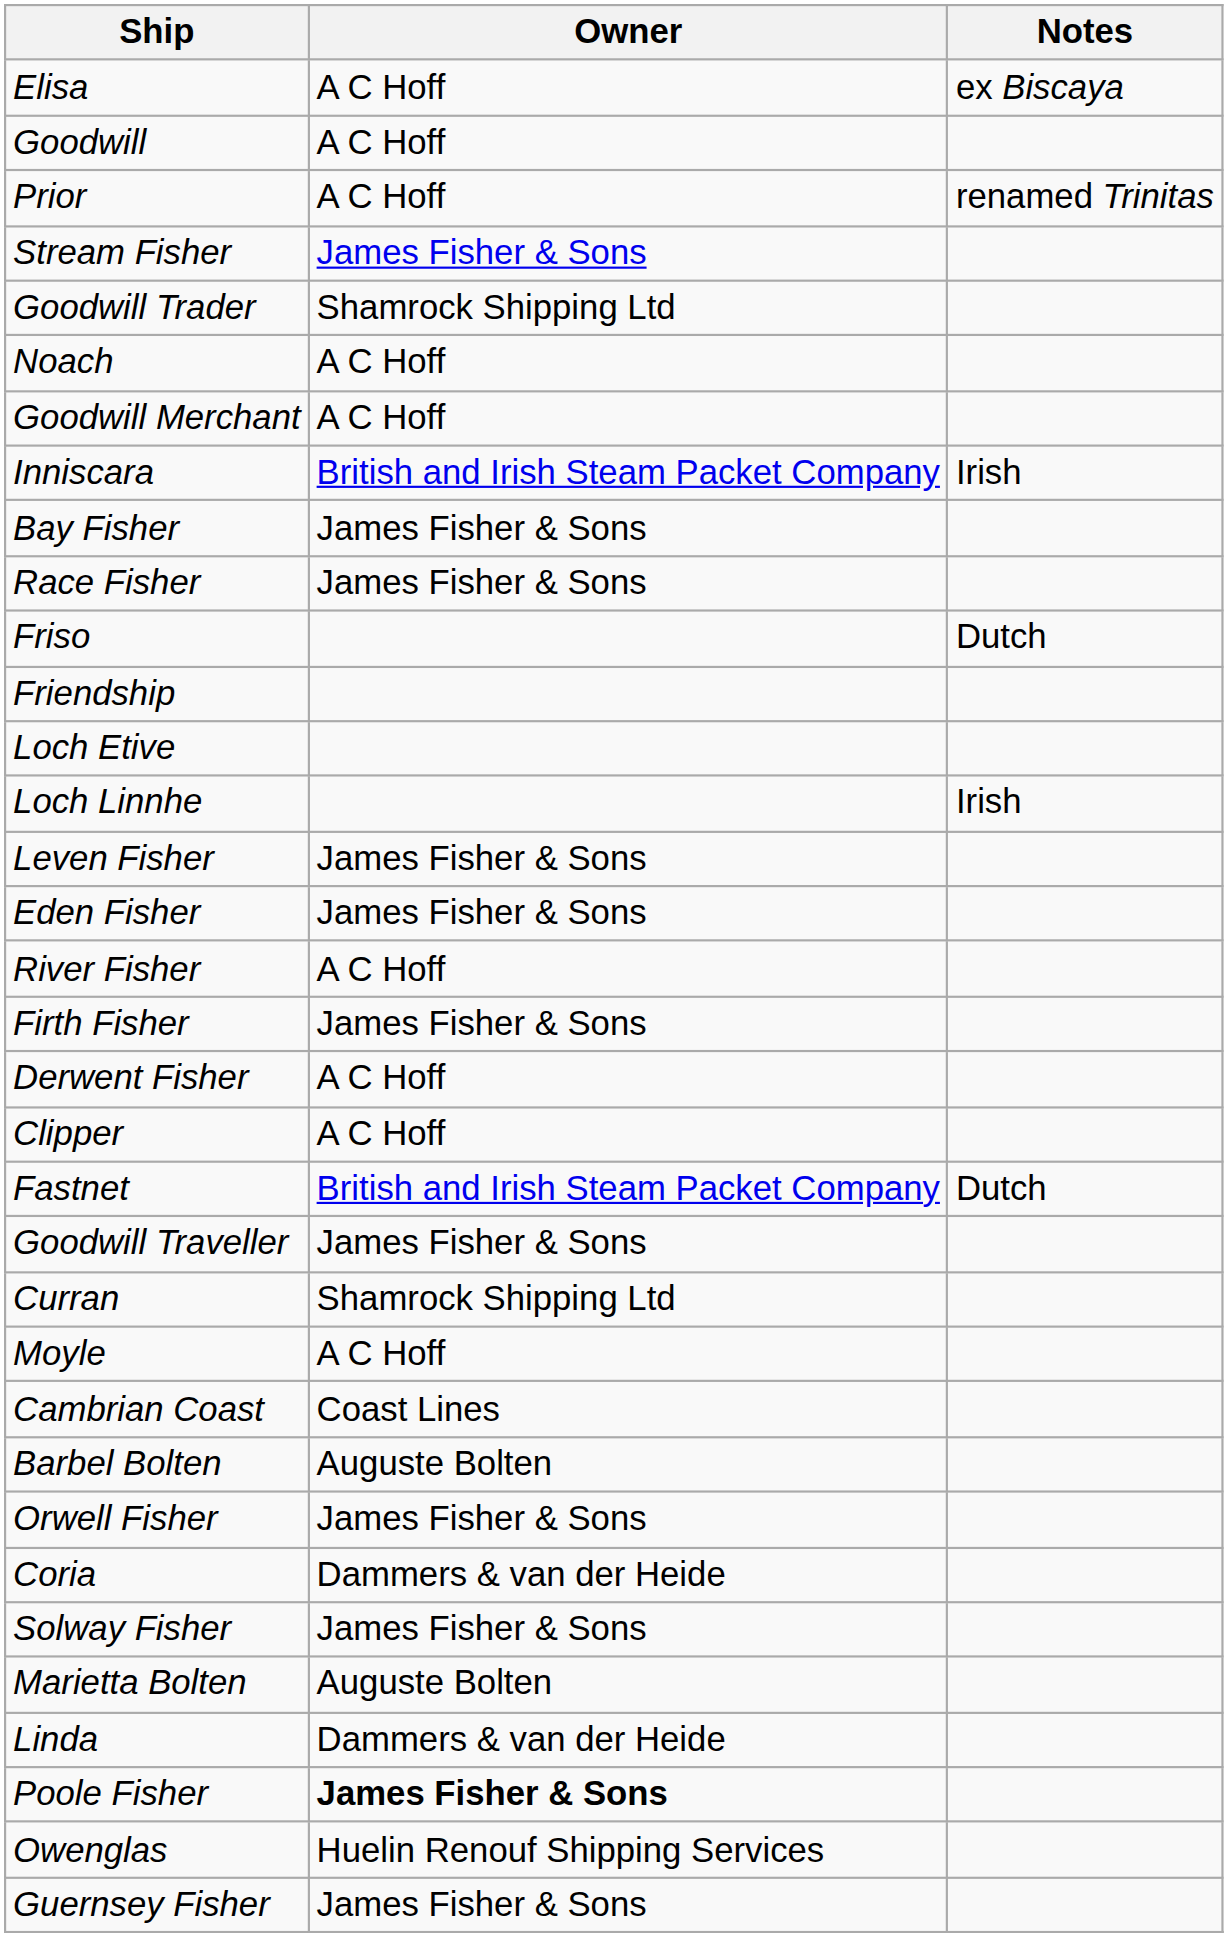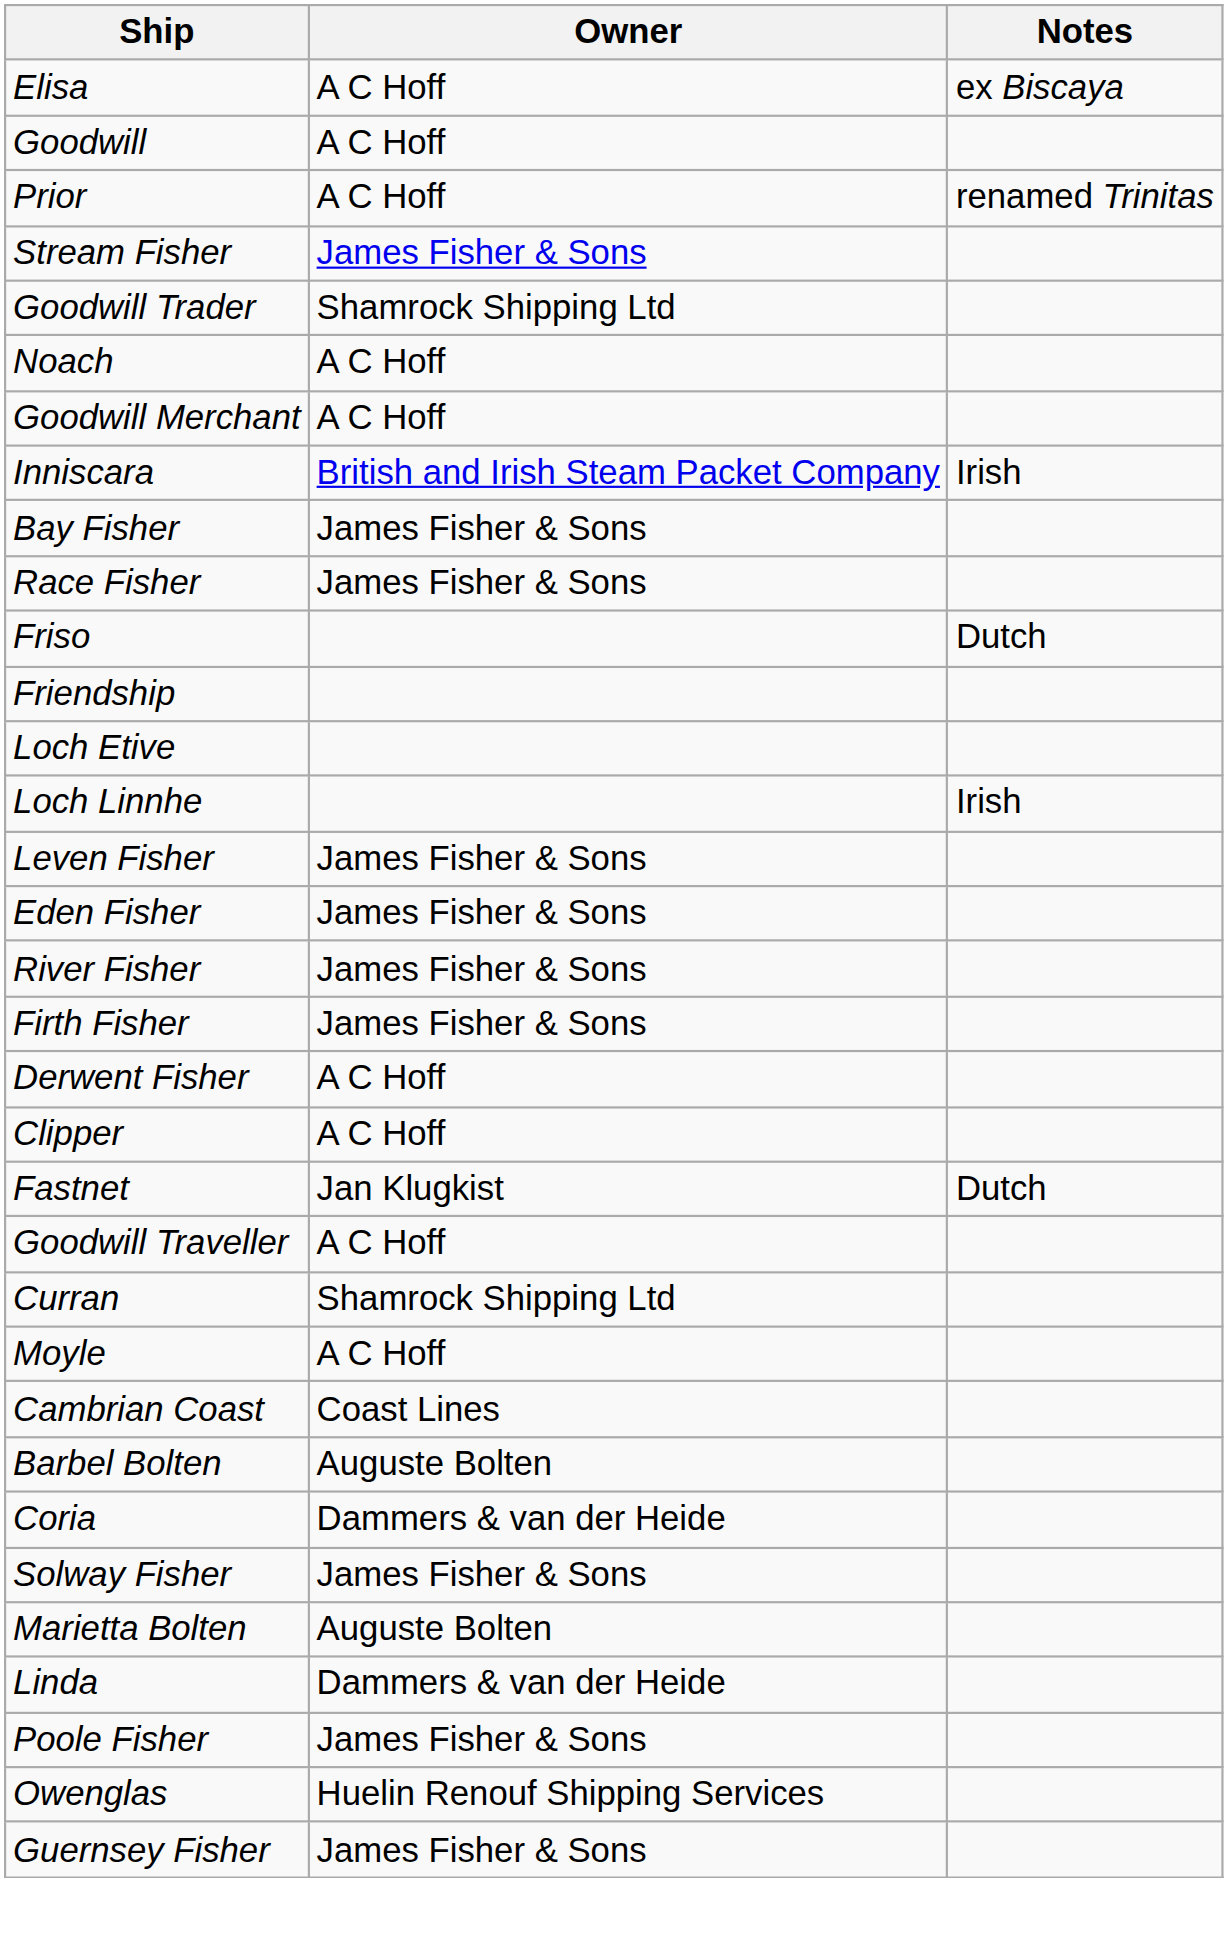 <table class="wikitable">
 <tr>
 <th>Ship</th>
 <th>Owner</th>
 <th>Notes</th>
 </tr>
 <tr>
 <td><em>Elisa</em></td>
 <td>A C Hoff</td>
 <td>ex <em>Biscaya</em></td>
 </tr>
 <tr>
 <td><em>Goodwill</em></td>
 <td>A C Hoff</td>
 <td></td>
 </tr>
 <tr>
 <td><em>Prior</em></td>
 <td>A C Hoff</td>
 <td>renamed <em>Trinitas</em></td>
 </tr>
 <tr>
 <td><em>Stream Fisher</em></td>
 <td><a href='#'>James Fisher & Sons</a></td>
 <td></td>
 </tr>
 <tr>
 <td><em>Goodwill Trader</em></td>
 <td>Shamrock Shipping Ltd</td>
 <td></td>
 </tr>
 <tr>
 <td><em>Noach</em></td>
 <td>A C Hoff</td>
 <td></td>
 </tr>
 <tr>
 <td><em>Goodwill Merchant</em></td>
 <td>A C Hoff</td>
 <td></td>
 </tr>
 <tr>
 <td><em>Inniscara</em></td>
 <td><a href='#'>British and Irish Steam Packet Company</a></td>
 <td>Irish</td>
 </tr>
 <tr>
 <td><em>Bay Fisher</em></td>
 <td>James Fisher & Sons</td>
 <td></td>
 </tr>
 <tr>
 <td><em>Race Fisher</em></td>
 <td>James Fisher & Sons</td>
 <td></td>
 </tr>
 <tr>
 <td><em>Friso</em></td>
 <td></td>
 <td>Dutch</td>
 </tr>
 <tr>
 <td><em>Friendship</em></td>
 <td></td>
 <td></td>
 </tr>
 <tr>
 <td><em>Loch Etive</em></td>
 <td></td>
 <td></td>
 </tr>
 <tr>
 <td><em>Loch Linnhe</em></td>
 <td></td>
 <td>Irish</td>
 </tr>
 <tr>
 <td><em>Leven Fisher</em></td>
 <td>James Fisher & Sons</td>
 <td></td>
 </tr>
 <tr>
 <td><em>Eden Fisher</em></td>
 <td>James Fisher & Sons</td>
 <td></td>
 </tr>
 <tr>
 <td><em>River Fisher</em></td>
-<td>A C Hoff</td>
+<td>James Fisher & Sons</td>
 <td></td>
 </tr>
 <tr>
 <td><em>Firth Fisher</em></td>
 <td>James Fisher & Sons</td>
 <td></td>
 </tr>
 <tr>
 <td><em>Derwent Fisher</em></td>
 <td>A C Hoff</td>
 <td></td>
 </tr>
 <tr>
 <td><em>Clipper</em></td>
 <td>A C Hoff</td>
 <td></td>
 </tr>
 <tr>
 <td><em>Fastnet</em></td>
-<td><a href='#'>British and Irish Steam Packet Company</a></td>
+<td>Jan Klugkist</td>
 <td>Dutch</td>
 </tr>
 <tr>
 <td><em>Goodwill Traveller</em></td>
-<td>James Fisher & Sons</td>
+<td>A C Hoff</td>
 <td></td>
 </tr>
 <tr>
 <td><em>Curran</em></td>
 <td>Shamrock Shipping Ltd</td>
 <td></td>
 </tr>
 <tr>
 <td><em>Moyle</em></td>
 <td>A C Hoff</td>
 <td></td>
 </tr>
 <tr>
 <td><em>Cambrian Coast</em></td>
 <td>Coast Lines</td>
 <td></td>
 </tr>
 <tr>
 <td><em>Barbel Bolten</em></td>
 <td>Auguste Bolten</td>
-<td></td>
-</tr>
-<tr>
-<td><em>Orwell Fisher</em></td>
-<td>James Fisher & Sons</td>
 <td></td>
 </tr>
 <tr>
 <td><em>Coria</em></td>
 <td>Dammers & van der Heide</td>
 <td></td>
 </tr>
 <tr>
 <td><em>Solway Fisher</em></td>
 <td>James Fisher & Sons</td>
 <td></td>
 </tr>
 <tr>
 <td><em>Marietta Bolten</em></td>
 <td>Auguste Bolten</td>
 <td></td>
 </tr>
 <tr>
 <td><em>Linda</em></td>
 <td>Dammers & van der Heide</td>
 <td></td>
 </tr>
 <tr>
 <td><em>Poole Fisher</em></td>
-<td><strong>James Fisher & Sons</strong></td>
+<td>James Fisher & Sons</td>
 <td></td>
 </tr>
 <tr>
 <td><em>Owenglas</em></td>
 <td>Huelin Renouf Shipping Services</td>
 <td></td>
 </tr>
 <tr>
 <td><em>Guernsey Fisher</em></td>
 <td>James Fisher & Sons</td>
 <td></td>
 </tr>
 <tr>
 </tr>
 </table>
